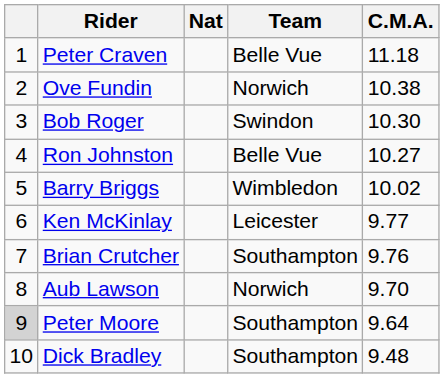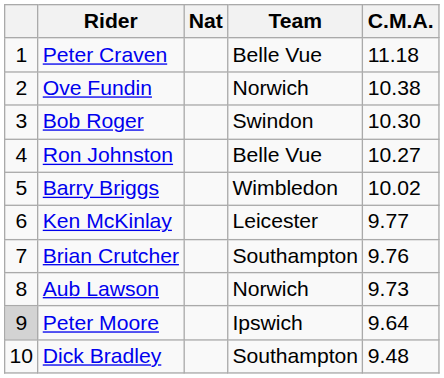 <table class=wikitable>
 <tr>
 <th></th>
 <th>Rider</th>
 <th>Nat</th>
 <th>Team</th>
 <th>C.M.A.</th>
 </tr>
 <tr>
 <td align="center">1</td>
 <td><a href='#'>Peter Craven</a></td>
 <td></td>
 <td>Belle Vue</td>
 <td>11.18</td>
 </tr>
 <tr>
 <td align="center">2</td>
 <td><a href='#'>Ove Fundin</a></td>
 <td></td>
 <td>Norwich</td>
 <td>10.38</td>
 </tr>
 <tr>
 <td align="center">3</td>
 <td><a href='#'>Bob Roger</a></td>
 <td></td>
 <td>Swindon</td>
 <td>10.30</td>
 </tr>
 <tr>
 <td align="center">4</td>
 <td><a href='#'>Ron Johnston</a></td>
 <td></td>
 <td>Belle Vue</td>
 <td>10.27</td>
 </tr>
 <tr>
 <td align="center">5</td>
 <td><a href='#'>Barry Briggs</a></td>
 <td></td>
 <td>Wimbledon</td>
 <td>10.02</td>
 </tr>
 <tr>
 <td align="center">6</td>
 <td><a href='#'>Ken McKinlay</a></td>
 <td></td>
 <td>Leicester</td>
 <td>9.77</td>
 </tr>
 <tr>
 <td align="center">7</td>
 <td><a href='#'>Brian Crutcher</a></td>
 <td></td>
 <td>Southampton</td>
 <td>9.76</td>
 </tr>
 <tr>
 <td align="center">8</td>
 <td><a href='#'>Aub Lawson</a></td>
 <td></td>
 <td>Norwich</td>
-<td>9.70</td>
+<td>9.73</td>
 </tr>
 <tr>
 <td align="center" style="background: lightgrey;">9</td>
 <td><a href='#'>Peter Moore</a></td>
 <td></td>
-<td>Southampton</td>
+<td>Ipswich</td>
 <td>9.64</td>
 </tr>
 <tr>
 <td align="center">10</td>
 <td><a href='#'>Dick Bradley</a></td>
 <td></td>
 <td>Southampton</td>
 <td>9.48</td>
 </tr>
 </table>
